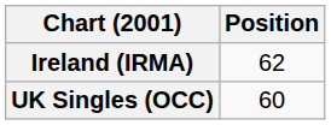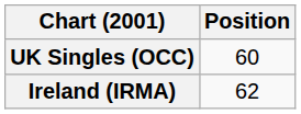 <table class="wikitable sortable plainrowheaders" style="text-align:center">
 <tr>
 <th>Chart (2001)</th>
 <th>Position</th>
 </tr>
 <tr>
+<th scope="row">UK Singles (OCC)</th>
+<td>60</td>
+</tr>
+<tr>
 <th scope="row">Ireland (IRMA)</th>
 <td>62</td>
 </tr>
-<tr>
-<th scope="row">UK Singles (OCC)</th>
-<td>60</td>
-</tr>
 </table>
